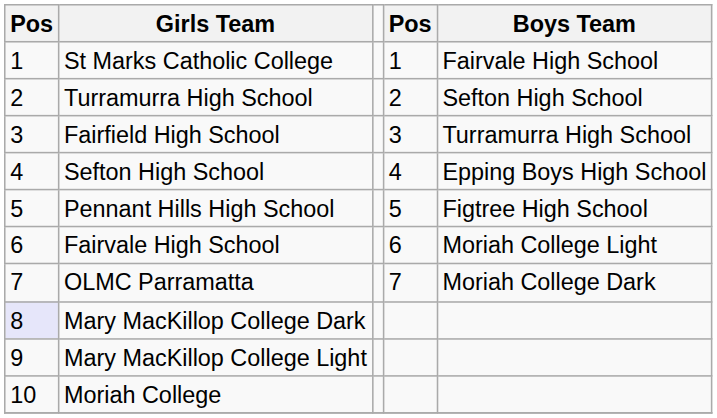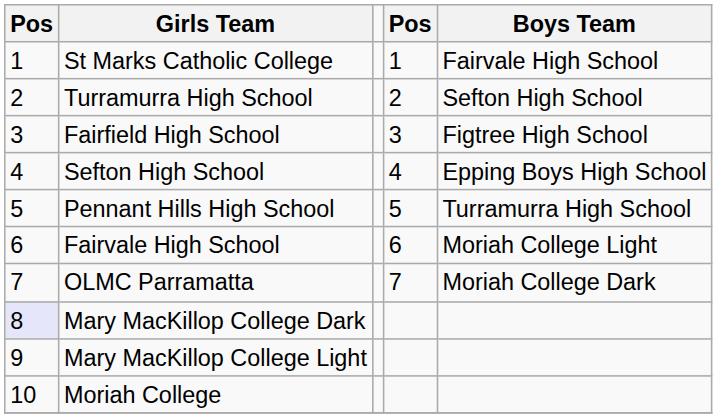 <table class="wikitable" style="font-size: 95%;">
 <tr>
 <th>Pos</th>
 <th>Girls Team</th>
 <td></td>
 <th>Pos</th>
 <th>Boys Team</th>
 </tr>
 <tr>
 <td>1</td>
 <td>St Marks Catholic College</td>
 <td></td>
 <td>1</td>
 <td>Fairvale High School</td>
 </tr>
 <tr>
 <td>2</td>
 <td>Turramurra High School</td>
 <td></td>
 <td>2</td>
 <td>Sefton High School</td>
 </tr>
 <tr>
 <td>3</td>
 <td>Fairfield High School</td>
 <td></td>
 <td>3</td>
-<td>Turramurra High School</td>
+<td>Figtree High School</td>
 </tr>
 <tr>
 <td>4</td>
 <td>Sefton High School</td>
 <td></td>
 <td>4</td>
 <td>Epping Boys High School</td>
 </tr>
 <tr>
 <td>5</td>
 <td>Pennant Hills High School</td>
 <td></td>
 <td>5</td>
-<td>Figtree High School</td>
+<td>Turramurra High School</td>
 </tr>
 <tr>
 <td>6</td>
 <td>Fairvale High School</td>
 <td></td>
 <td>6</td>
 <td>Moriah College Light</td>
 </tr>
 <tr>
 <td>7</td>
 <td>OLMC Parramatta</td>
 <td></td>
 <td>7</td>
 <td>Moriah College Dark</td>
 </tr>
 <tr>
 <td style="background: lavender;">8</td>
 <td>Mary MacKillop College Dark</td>
 <td></td>
 <td></td>
 <td></td>
 </tr>
 <tr>
 <td>9</td>
 <td>Mary MacKillop College Light</td>
 <td></td>
 <td></td>
 <td></td>
 </tr>
 <tr>
 <td>10</td>
 <td>Moriah College</td>
 <td></td>
 <td></td>
 <td></td>
 </tr>
 <tr>
 </tr>
 </table>
